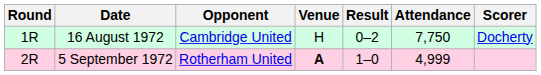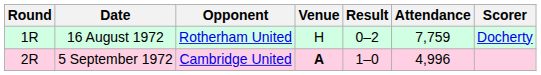 <table class="wikitable sortable" style="text-align:center;">
 <tr>
 <th>Round</th>
 <th>Date</th>
 <th>Opponent</th>
 <th>Venue</th>
 <th>Result</th>
 <th>Attendance</th>
 <th>Scorer</th>
 </tr>
 <tr style="background:#d0ffe3;">
 <td>1R</td>
 <td>16 August 1972</td>
-<td><a href='#'>Cambridge United</a></td>
+<td><a href='#'>Rotherham United</a></td>
 <td>H</td>
 <td>0–2</td>
-<td>7,750</td>
+<td>7,759</td>
 <td><a href='#'>Docherty</a></td>
 </tr>
 <tr style="background:#ffd0e3;">
 <td>2R</td>
 <td>5 September 1972</td>
-<td><a href='#'>Rotherham United</a></td>
+<td><a href='#'>Cambridge United</a></td>
 <td><strong>A</strong></td>
 <td>1–0</td>
-<td>4,999</td>
+<td>4,996</td>
 <td></td>
 </tr>
 </table>
